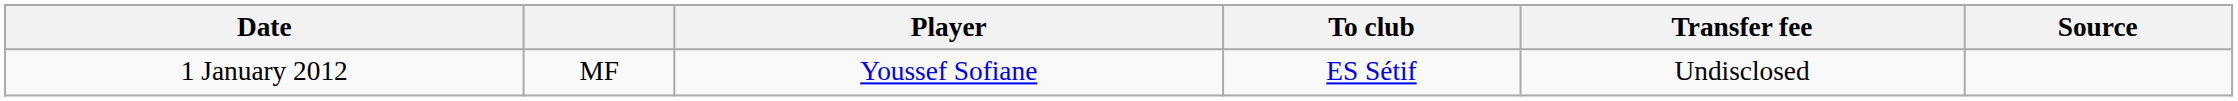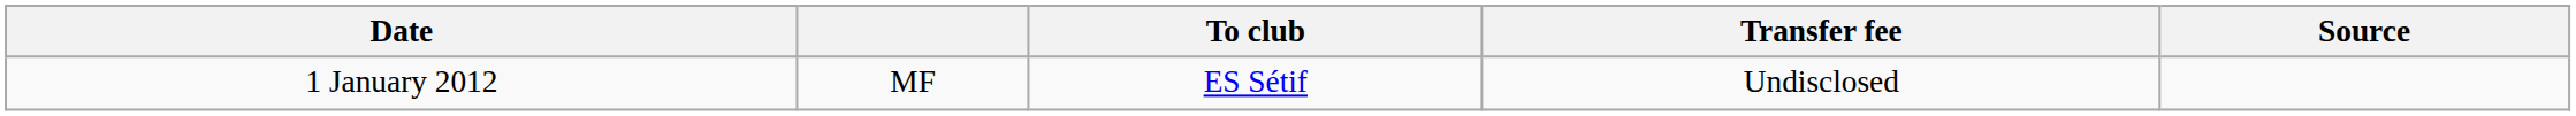 <table class="wikitable sortable" style="width:70%; text-align:center; font-size:85%; text-align:centre;">
 <tr>
 <th>Date</th>
 <th></th>
-<th>Player</th>
 <th>To club</th>
 <th>Transfer fee</th>
 <th>Source</th>
 </tr>
 <tr>
 <td>1 January 2012</td>
 <td>MF</td>
-<td> <a href='#'>Youssef Sofiane</a></td>
 <td><a href='#'>ES Sétif</a></td>
 <td>Undisclosed</td>
 <td></td>
 </tr>
 </table>
